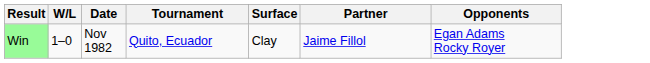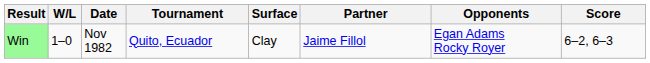 <table class="sortable wikitable">
 <tr>
 <th style="width:40px">Result</th>
 <th style="width:35px" class="unsortable">W/L</th>
 <th style="width:50px">Date</th>
 <th style="width:150px">Tournament</th>
 <th style="width:50px">Surface</th>
 <th style="width:160px">Partner</th>
 <th style="width:160px">Opponents</th>
+<th style="width:100px" class="unsortable">Score</th>
 </tr>
 <tr>
 <td style="background:#98fb98;">Win</td>
 <td>1–0</td>
 <td>Nov 1982</td>
 <td><a href='#'>Quito, Ecuador</a></td>
 <td>Clay</td>
 <td> <a href='#'>Jaime Fillol</a></td>
 <td> <a href='#'>Egan Adams</a> <br>  <a href='#'>Rocky Royer</a></td>
+<td>6–2, 6–3</td>
 </tr>
 </table>
